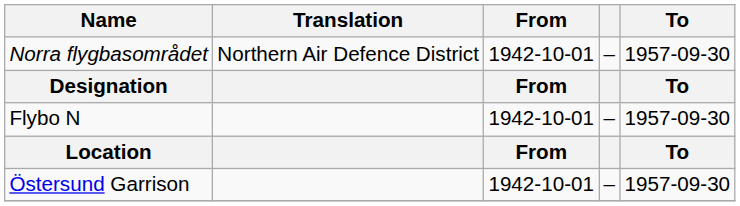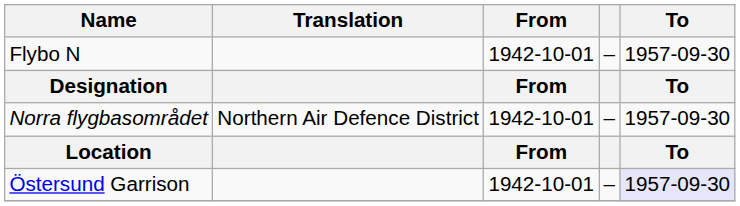 <table class="wikitable">
 <tr>
 <th style="font-weight:bold;">Name</th>
 <th style="font-weight:bold;">Translation</th>
+<th style="text-align: center; font-weight:bold;">From</th>
+<th></th>
+<th style="text-align: center; font-weight:bold;">To</th>
+</tr>
+<tr>
+<td>Flybo N</td>
+<td></td>
+<td style="text-align: center;">1942-10-01</td>
+<td style="text-align: center;">–</td>
+<td style="text-align: center;">1957-09-30</td>
+</tr>
+<tr>
+<th style="font-weight:bold;">Designation</th>
+<th style="font-weight:bold;"></th>
 <th style="text-align: center; font-weight:bold;">From</th>
 <th></th>
 <th style="text-align: center; font-weight:bold;">To</th>
 </tr>
 <tr>
 <td style="font-style:italic;">Norra flygbasområdet</td>
 <td>Northern Air Defence District</td>
 <td>1942-10-01</td>
 <td>–</td>
 <td>1957-09-30</td>
-</tr>
-<tr>
-<th style="font-weight:bold;">Designation</th>
-<th style="font-weight:bold;"></th>
-<th style="text-align: center; font-weight:bold;">From</th>
-<th></th>
-<th style="text-align: center; font-weight:bold;">To</th>
-</tr>
-<tr>
-<td>Flybo N</td>
-<td></td>
-<td style="text-align: center;">1942-10-01</td>
-<td style="text-align: center;">–</td>
-<td style="text-align: center;">1957-09-30</td>
 </tr>
 <tr>
 <th style="font-weight:bold;">Location</th>
 <th style="font-weight:bold;"></th>
 <th style="text-align: center; font-weight:bold;">From</th>
 <th></th>
 <th style="text-align: center; font-weight:bold;">To</th>
 </tr>
 <tr>
 <td><a href='#'>Östersund</a> Garrison</td>
 <td></td>
 <td style="text-align: center;">1942-10-01</td>
 <td style="text-align: center;">–</td>
-<td style="text-align: center;">1957-09-30</td>
+<td style="background: lavender; text-align: center;">1957-09-30</td>
 </tr>
 <tr>
 </tr>
 </table>
